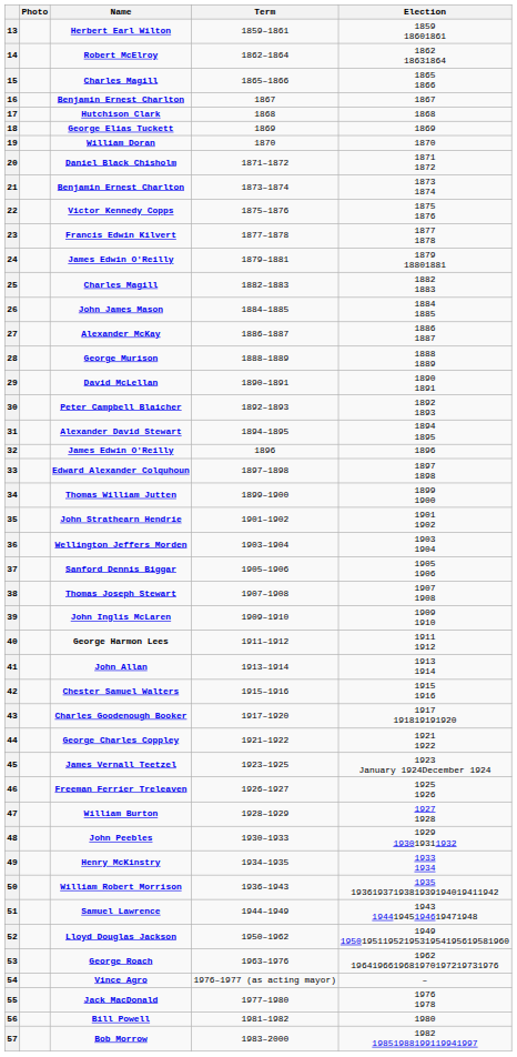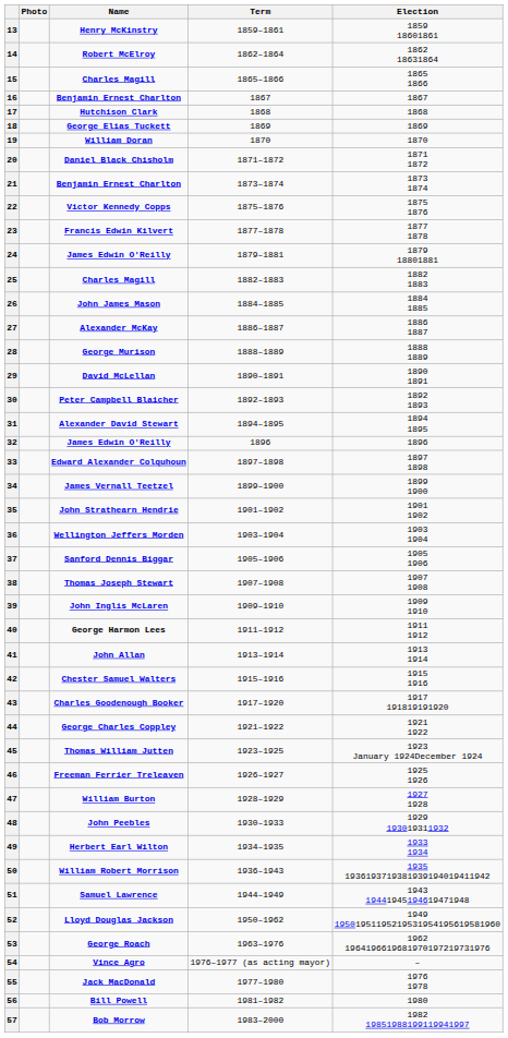 <table class="wikitable sortable" style=text-align:center;>
 <tr>
 <th scope=col></th>
 <th scope=col class=unsortable>Photo</th>
 <th scope=col>Name<br></th>
 <th scope=col class=unsortable>Term</th>
 <th scope="col">Election</th>
 </tr>
 <tr>
 <th scope=row>13</th>
 <td></td>
-<td><strong><a href='#'>Herbert Earl Wilton</a></strong><br></td>
+<td><strong><a href='#'>Henry McKinstry</a></strong><br></td>
 <td>1859–1861</td>
 <td class=nowrap>1859<br>18601861</td>
 </tr>
 <tr>
 <th scope=row>14</th>
 <td></td>
 <td><strong><a href='#'>Robert McElroy</a></strong><br></td>
 <td>1862–1864</td>
 <td class=nowrap>1862<br>18631864</td>
 </tr>
 <tr>
 <th scope=row>15</th>
 <td></td>
 <td><strong><a href='#'>Charles Magill</a></strong><br></td>
 <td>1865–1866</td>
 <td class=nowrap>1865<br>1866</td>
 </tr>
 <tr>
 <th scope=row>16</th>
 <td></td>
 <td><strong><a href='#'>Benjamin Ernest Charlton</a></strong><br></td>
 <td>1867</td>
 <td class=nowrap>1867</td>
 </tr>
 <tr>
 <th scope=row>17</th>
 <td></td>
 <td><strong><a href='#'>Hutchison Clark</a></strong><br></td>
 <td>1868</td>
 <td class=nowrap>1868</td>
 </tr>
 <tr>
 <th scope=row>18</th>
 <td></td>
 <td><strong><a href='#'>George Elias Tuckett</a></strong><br></td>
 <td>1869</td>
 <td class=nowrap>1869</td>
 </tr>
 <tr>
 <th scope=row>19</th>
 <td></td>
 <td><strong><a href='#'>William Doran</a></strong><br></td>
 <td>1870</td>
 <td class=nowrap>1870</td>
 </tr>
 <tr>
 <th scope=row>20</th>
 <td></td>
 <td><strong><a href='#'>Daniel Black Chisholm</a></strong><br></td>
 <td>1871–1872</td>
 <td class=nowrap>1871<br>1872</td>
 </tr>
 <tr>
 <th scope=row>21</th>
 <td></td>
 <td><strong><a href='#'>Benjamin Ernest Charlton</a></strong><br></td>
 <td>1873–1874</td>
 <td class=nowrap>1873<br>1874</td>
 </tr>
 <tr>
 <th scope=row>22</th>
 <td></td>
 <td><strong><a href='#'>Victor Kennedy Copps</a></strong><br></td>
 <td>1875–1876</td>
 <td class=nowrap>1875<br>1876</td>
 </tr>
 <tr>
 <th scope=row>23</th>
 <td></td>
 <td><strong><a href='#'>Francis Edwin Kilvert</a></strong><br></td>
 <td>1877–1878</td>
 <td class=nowrap>1877<br>1878</td>
 </tr>
 <tr>
 <th scope=row>24</th>
 <td></td>
 <td><strong><a href='#'>James Edwin O'Reilly</a></strong><br></td>
 <td>1879–1881</td>
 <td class=nowrap>1879<br>18801881</td>
 </tr>
 <tr>
 <th scope=row>25</th>
 <td></td>
 <td><strong><a href='#'>Charles Magill</a></strong><br></td>
 <td>1882–1883</td>
 <td class=nowrap>1882<br>1883</td>
 </tr>
 <tr>
 <th scope=row>26</th>
 <td></td>
 <td><strong><a href='#'>John James Mason</a></strong><br></td>
 <td>1884–1885</td>
 <td class=nowrap>1884<br>1885</td>
 </tr>
 <tr>
 <th scope=row>27</th>
 <td></td>
 <td><strong><a href='#'>Alexander McKay</a></strong><br></td>
 <td>1886–1887</td>
 <td class=nowrap>1886<br>1887</td>
 </tr>
 <tr>
 <th scope=row>28</th>
 <td></td>
 <td><strong><a href='#'>George Murison</a></strong><br></td>
 <td>1888–1889</td>
 <td class=nowrap>1888<br>1889</td>
 </tr>
 <tr>
 <th scope=row>29</th>
 <td></td>
 <td><strong><a href='#'>David McLellan</a></strong><br></td>
 <td>1890–1891</td>
 <td class=nowrap>1890<br>1891</td>
 </tr>
 <tr>
 <th scope=row>30</th>
 <td></td>
 <td><strong><a href='#'>Peter Campbell Blaicher</a></strong><br></td>
 <td>1892–1893</td>
 <td class=nowrap>1892<br>1893</td>
 </tr>
 <tr>
 <th scope=row>31</th>
 <td></td>
 <td><strong><a href='#'>Alexander David Stewart</a></strong><br></td>
 <td>1894–1895</td>
 <td class=nowrap>1894<br>1895</td>
 </tr>
 <tr>
 <th scope=row>32</th>
 <td></td>
 <td><strong><a href='#'>James Edwin O'Reilly</a></strong><br></td>
 <td>1896</td>
 <td class=nowrap>1896</td>
 </tr>
 <tr>
 <th scope=row>33</th>
 <td></td>
 <td><strong><a href='#'>Edward Alexander Colquhoun</a></strong><br></td>
 <td>1897–1898</td>
 <td class=nowrap>1897<br>1898</td>
 </tr>
 <tr>
 <th scope=row>34</th>
 <td></td>
-<td><strong><a href='#'>Thomas William Jutten</a></strong><br></td>
+<td><strong><a href='#'>James Vernall Teetzel</a></strong><br></td>
 <td>1899–1900</td>
 <td class=nowrap>1899<br>1900</td>
 </tr>
 <tr>
 <th scope=row>35</th>
 <td></td>
 <td><strong><a href='#'>John Strathearn Hendrie</a></strong><br></td>
 <td>1901–1902</td>
 <td class=nowrap>1901<br>1902</td>
 </tr>
 <tr>
 <th scope=row>36</th>
 <td></td>
 <td><strong><a href='#'>Wellington Jeffers Morden</a></strong><br></td>
 <td>1903–1904</td>
 <td class=nowrap>1903<br>1904</td>
 </tr>
 <tr>
 <th scope=row>37</th>
 <td></td>
 <td><strong><a href='#'>Sanford Dennis Biggar</a></strong><br></td>
 <td>1905–1906</td>
 <td class=nowrap>1905<br>1906</td>
 </tr>
 <tr>
 <th scope=row>38</th>
 <td></td>
 <td><strong><a href='#'>Thomas Joseph Stewart</a></strong><br></td>
 <td>1907–1908</td>
 <td class=nowrap>1907<br>1908</td>
 </tr>
 <tr>
 <th scope=row>39</th>
 <td></td>
 <td><strong><a href='#'>John Inglis McLaren</a></strong><br></td>
 <td>1909–1910</td>
 <td class=nowrap>1909<br>1910</td>
 </tr>
 <tr>
 <th scope=row>40</th>
 <td></td>
 <td><strong>George Harmon Lees</strong><br></td>
 <td>1911–1912</td>
 <td class=nowrap>1911<br>1912</td>
 </tr>
 <tr>
 <th scope=row>41</th>
 <td></td>
 <td><strong><a href='#'>John Allan</a></strong><br></td>
 <td>1913–1914</td>
 <td class=nowrap>1913<br>1914</td>
 </tr>
 <tr>
 <th scope=row>42</th>
 <td></td>
 <td><strong><a href='#'>Chester Samuel Walters</a></strong><br></td>
 <td>1915–1916</td>
 <td class=nowrap>1915<br>1916</td>
 </tr>
 <tr>
 <th scope=row>43</th>
 <td></td>
 <td><strong><a href='#'>Charles Goodenough Booker</a></strong><br></td>
 <td>1917–1920</td>
 <td class=nowrap>1917<br>191819191920</td>
 </tr>
 <tr>
 <th scope=row>44</th>
 <td></td>
 <td><strong><a href='#'>George Charles Coppley</a></strong><br></td>
 <td>1921–1922</td>
 <td class=nowrap>1921<br>1922</td>
 </tr>
 <tr>
 <th scope=row>45</th>
 <td></td>
-<td><strong><a href='#'>James Vernall Teetzel</a></strong><br></td>
+<td><strong><a href='#'>Thomas William Jutten</a></strong><br></td>
 <td>1923–1925</td>
 <td class=nowrap>1923<br>January 1924December 1924</td>
 </tr>
 <tr>
 <th scope=row>46</th>
 <td></td>
 <td><strong><a href='#'>Freeman Ferrier Treleaven</a></strong><br></td>
 <td>1926–1927</td>
 <td class=nowrap>1925<br>1926</td>
 </tr>
 <tr>
 <th scope=row>47</th>
 <td></td>
 <td><strong><a href='#'>William Burton</a></strong><br></td>
 <td>1928–1929</td>
 <td class=nowrap><a href='#'>1927</a><br>1928</td>
 </tr>
 <tr>
 <th scope=row>48</th>
 <td></td>
 <td><strong><a href='#'>John Peebles</a></strong><br></td>
 <td>1930–1933</td>
 <td class=nowrap>1929<br><a href='#'>1930</a>1931<a href='#'>1932</a></td>
 </tr>
 <tr>
 <th scope=row>49</th>
 <td></td>
-<td><strong><a href='#'>Henry McKinstry</a></strong><br></td>
+<td><strong><a href='#'>Herbert Earl Wilton</a></strong><br></td>
 <td>1934–1935</td>
 <td class=nowrap><a href='#'>1933</a><br><a href='#'>1934</a></td>
 </tr>
 <tr>
 <th scope=row>50</th>
 <td></td>
 <td><strong><a href='#'>William Robert Morrison</a></strong><br></td>
 <td>1936–1943</td>
 <td class=nowrap><a href='#'>1935</a><br>1936193719381939194019411942</td>
 </tr>
 <tr>
 <th scope=row>51</th>
 <td></td>
 <td><strong><a href='#'>Samuel Lawrence</a></strong><br></td>
 <td>1944–1949</td>
 <td class=nowrap>1943<br><a href='#'>1944</a>1945<a href='#'>1946</a>19471948</td>
 </tr>
 <tr>
 <th scope=row>52</th>
 <td></td>
 <td><strong><a href='#'>Lloyd Douglas Jackson</a></strong><br></td>
 <td>1950–1962</td>
 <td class=nowrap>1949<br><a href='#'>1950</a>1951195219531954195619581960</td>
 </tr>
 <tr>
 <th scope=row>53</th>
 <td></td>
 <td><strong><a href='#'>George Roach</a></strong><br></td>
 <td>1963–1976</td>
 <td class=nowrap>1962<br>1964196619681970197219731976</td>
 </tr>
 <tr>
 <th scope=row>54</th>
 <td></td>
 <td><strong><a href='#'>Vince Agro</a></strong><br></td>
 <td>1976–1977 (as acting mayor)</td>
 <td class=nowrap>–</td>
 </tr>
 <tr>
 <th scope=row>55</th>
 <td></td>
 <td><strong><a href='#'>Jack MacDonald</a></strong><br></td>
 <td>1977–1980</td>
 <td class=nowrap>1976<br>1978</td>
 </tr>
 <tr>
 <th scope=row>56</th>
 <td></td>
 <td><strong><a href='#'>Bill Powell</a></strong><br></td>
 <td>1981–1982</td>
 <td class=nowrap>1980</td>
 </tr>
 <tr>
 <th scope=row>57</th>
 <td></td>
 <td><strong><a href='#'>Bob Morrow</a></strong><br></td>
 <td>1983–2000</td>
 <td class=nowrap>1982<br><a href='#'>1985</a><a href='#'>1988</a><a href='#'>1991</a><a href='#'>1994</a><a href='#'>1997</a></td>
 </tr>
 </table>
